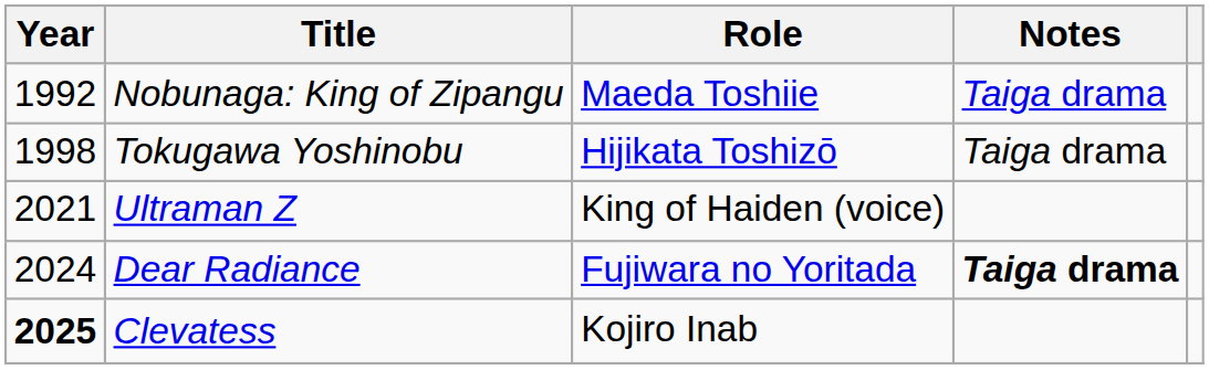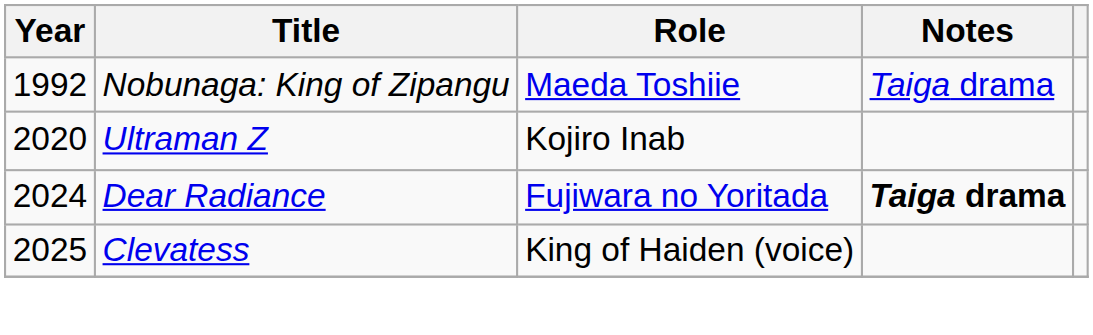 <table class="wikitable">
 <tr>
 <th>Year</th>
 <th>Title</th>
 <th>Role</th>
 <th>Notes</th>
 <th></th>
 </tr>
 <tr>
 <td>1992</td>
 <td><em>Nobunaga: King of Zipangu</em></td>
 <td><a href='#'>Maeda Toshiie</a></td>
 <td><a href='#'><em>Taiga</em> drama</a></td>
 <td></td>
 </tr>
 <tr>
-<td>1998</td>
-<td><em>Tokugawa Yoshinobu</em></td>
-<td><a href='#'>Hijikata Toshizō</a></td>
-<td><em>Taiga</em> drama</td>
-<td></td>
-</tr>
-<tr>
-<td>2021</td>
+<td>2020</td>
 <td><em><a href='#'>Ultraman Z</a></em></td>
-<td>King of Haiden (voice)</td>
+<td>Kojiro Inab　</td>
 <td></td>
 <td></td>
 </tr>
 <tr>
 <td>2024</td>
 <td><em><a href='#'>Dear Radiance</a></em></td>
 <td><a href='#'>Fujiwara no Yoritada</a></td>
 <td><strong><em>Taiga</em> drama</strong></td>
 <td></td>
 </tr>
 <tr>
-<td><strong>2025</strong></td>
+<td>2025</td>
 <td><em><a href='#'>Clevatess</a></em></td>
-<td>Kojiro Inab　</td>
+<td>King of Haiden (voice)</td>
 <td></td>
 <td></td>
 </tr>
 <tr>
 </tr>
 </table>
